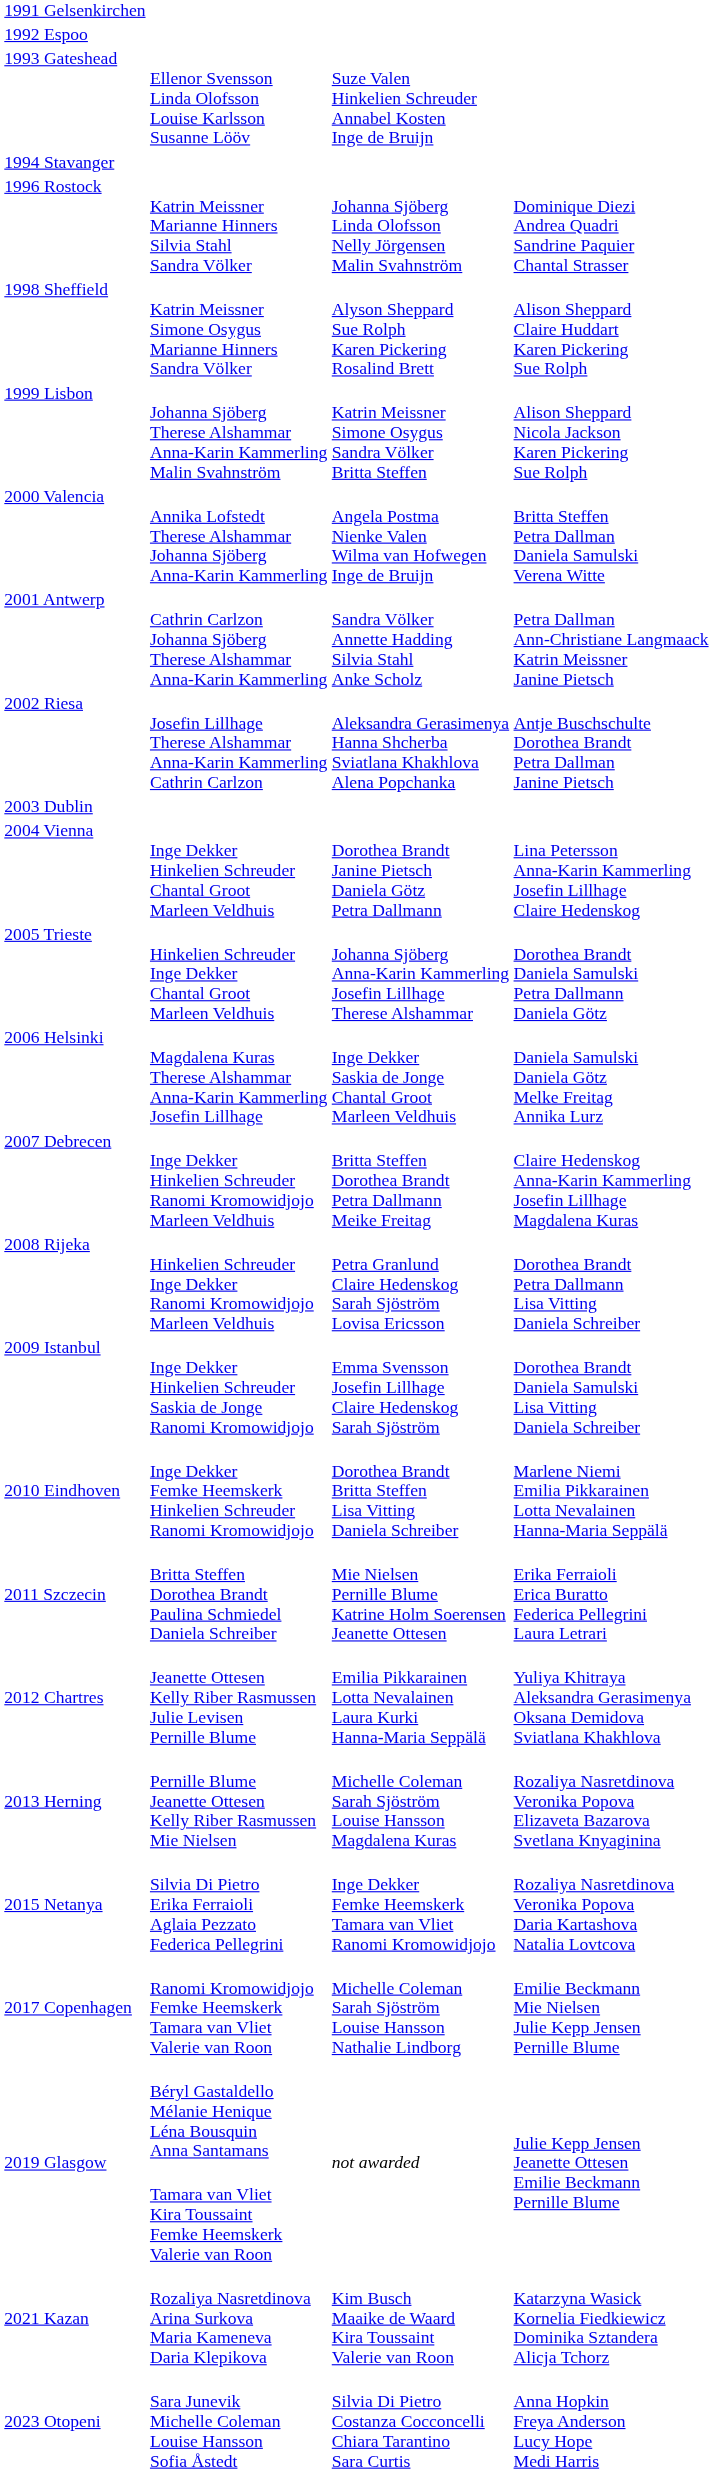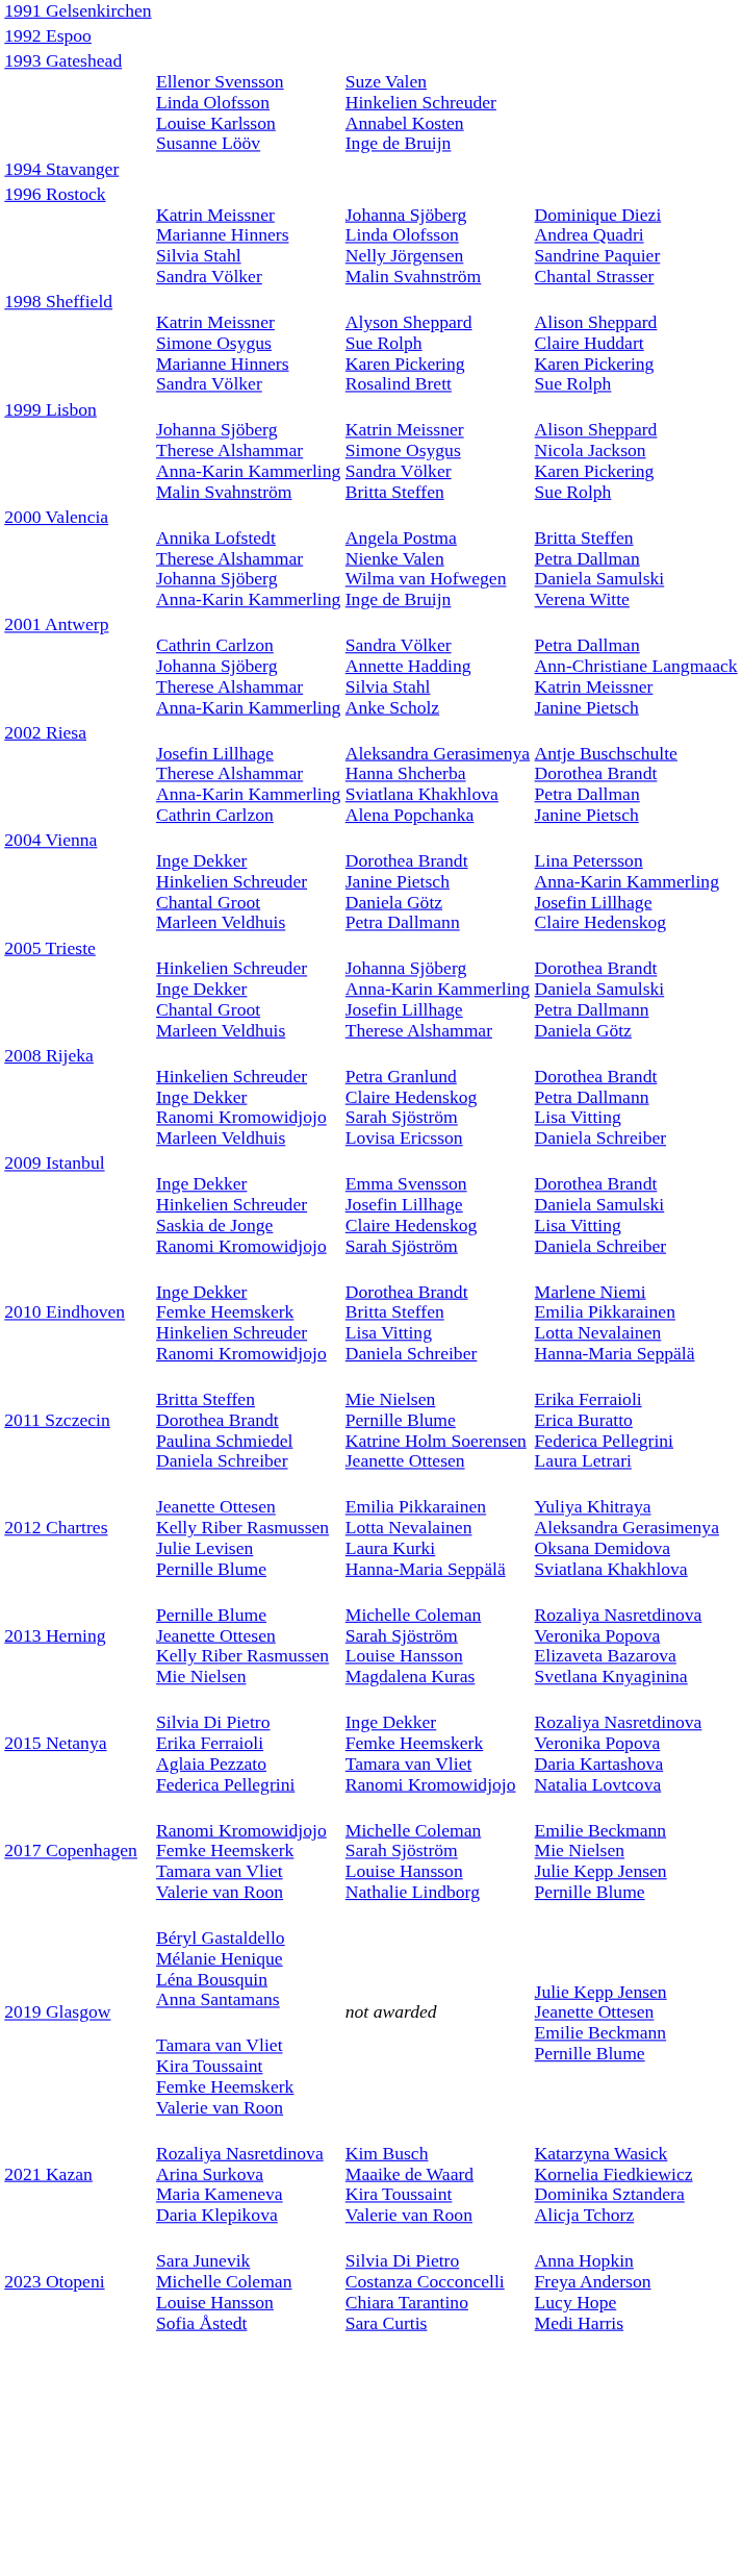 <table>
 <tr valign=top>
 <td><a href='#'>1991 Gelsenkirchen</a></td>
 <td></td>
 <td></td>
 <td></td>
 </tr>
 <tr valign=top>
 <td><a href='#'>1992 Espoo</a></td>
 <td></td>
 <td></td>
 <td></td>
 </tr>
 <tr valign=top>
 <td><a href='#'>1993 Gateshead</a></td>
 <td><br><a href='#'>Ellenor Svensson</a><br><a href='#'>Linda Olofsson</a><br><a href='#'>Louise Karlsson</a><br><a href='#'>Susanne Lööv</a></td>
 <td><br><a href='#'>Suze Valen</a><br><a href='#'>Hinkelien Schreuder</a><br><a href='#'>Annabel Kosten</a><br><a href='#'>Inge de Bruijn</a></td>
 <td></td>
 </tr>
 <tr valign=top>
 <td><a href='#'>1994 Stavanger</a></td>
 <td></td>
 <td></td>
 <td></td>
 </tr>
 <tr valign=top>
 <td><a href='#'>1996 Rostock</a></td>
 <td><br><a href='#'>Katrin Meissner</a><br><a href='#'>Marianne Hinners</a><br><a href='#'>Silvia Stahl</a><br><a href='#'>Sandra Völker</a></td>
 <td><br><a href='#'>Johanna Sjöberg</a><br><a href='#'>Linda Olofsson</a><br><a href='#'>Nelly Jörgensen</a><br><a href='#'>Malin Svahnström</a></td>
 <td><br><a href='#'>Dominique Diezi</a><br><a href='#'>Andrea Quadri</a><br><a href='#'>Sandrine Paquier</a><br><a href='#'>Chantal Strasser</a></td>
 </tr>
 <tr valign=top>
 <td><a href='#'>1998 Sheffield</a></td>
 <td><br><a href='#'>Katrin Meissner</a><br><a href='#'>Simone Osygus</a><br><a href='#'>Marianne Hinners</a><br><a href='#'>Sandra Völker</a></td>
 <td><br><a href='#'>Alyson Sheppard</a><br><a href='#'>Sue Rolph</a><br><a href='#'>Karen Pickering</a><br><a href='#'>Rosalind Brett</a></td>
 <td><br><a href='#'>Alison Sheppard</a><br><a href='#'>Claire Huddart</a><br><a href='#'>Karen Pickering</a><br><a href='#'>Sue Rolph</a></td>
 </tr>
 <tr valign=top>
 <td><a href='#'>1999 Lisbon</a></td>
 <td><br><a href='#'>Johanna Sjöberg</a><br><a href='#'>Therese Alshammar</a><br><a href='#'>Anna-Karin Kammerling</a><br><a href='#'>Malin Svahnström</a></td>
 <td><br><a href='#'>Katrin Meissner</a><br><a href='#'>Simone Osygus</a><br><a href='#'>Sandra Völker</a><br><a href='#'>Britta Steffen</a></td>
 <td><br><a href='#'>Alison Sheppard</a><br><a href='#'>Nicola Jackson</a><br><a href='#'>Karen Pickering</a><br><a href='#'>Sue Rolph</a></td>
 </tr>
 <tr valign=top>
 <td><a href='#'>2000 Valencia</a></td>
 <td><br><a href='#'>Annika Lofstedt</a><br><a href='#'>Therese Alshammar</a><br><a href='#'>Johanna Sjöberg</a><br><a href='#'>Anna-Karin Kammerling</a></td>
 <td><br><a href='#'>Angela Postma</a><br><a href='#'>Nienke Valen</a><br><a href='#'>Wilma van Hofwegen</a><br><a href='#'>Inge de Bruijn</a></td>
 <td><br><a href='#'>Britta Steffen</a><br><a href='#'>Petra Dallman</a><br><a href='#'>Daniela Samulski</a><br><a href='#'>Verena Witte</a></td>
 </tr>
 <tr valign=top>
 <td><a href='#'>2001 Antwerp</a></td>
 <td><br><a href='#'>Cathrin Carlzon</a><br><a href='#'>Johanna Sjöberg</a><br><a href='#'>Therese Alshammar</a><br><a href='#'>Anna-Karin Kammerling</a></td>
 <td><br><a href='#'>Sandra Völker</a><br><a href='#'>Annette Hadding</a><br><a href='#'>Silvia Stahl</a><br><a href='#'>Anke Scholz</a></td>
 <td><br><a href='#'>Petra Dallman</a><br><a href='#'>Ann-Christiane Langmaack</a><br><a href='#'>Katrin Meissner</a><br><a href='#'>Janine Pietsch</a></td>
 </tr>
 <tr valign=top>
 <td><a href='#'>2002 Riesa</a></td>
 <td><br><a href='#'>Josefin Lillhage</a><br><a href='#'>Therese Alshammar</a><br><a href='#'>Anna-Karin Kammerling</a><br><a href='#'>Cathrin Carlzon</a></td>
 <td><br><a href='#'>Aleksandra Gerasimenya</a><br><a href='#'>Hanna Shcherba</a><br><a href='#'>Sviatlana Khakhlova</a><br><a href='#'>Alena Popchanka</a></td>
 <td><br><a href='#'>Antje Buschschulte</a><br><a href='#'>Dorothea Brandt</a><br><a href='#'>Petra Dallman</a><br><a href='#'>Janine Pietsch</a></td>
 </tr>
 <tr valign=top>
-<td><a href='#'>2003 Dublin</a></td>
-<td></td>
-<td></td>
-<td></td>
-</tr>
-<tr valign=top>
 <td><a href='#'>2004 Vienna</a></td>
 <td><br><a href='#'>Inge Dekker</a><br><a href='#'>Hinkelien Schreuder</a><br><a href='#'>Chantal Groot</a><br><a href='#'>Marleen Veldhuis</a></td>
 <td><br><a href='#'>Dorothea Brandt</a><br><a href='#'>Janine Pietsch</a><br><a href='#'>Daniela Götz</a><br><a href='#'>Petra Dallmann</a></td>
 <td><br><a href='#'>Lina Petersson</a><br><a href='#'>Anna-Karin Kammerling</a><br><a href='#'>Josefin Lillhage</a><br><a href='#'>Claire Hedenskog</a></td>
 </tr>
 <tr valign=top>
 <td><a href='#'>2005 Trieste</a></td>
 <td><br><a href='#'>Hinkelien Schreuder</a><br><a href='#'>Inge Dekker</a><br><a href='#'>Chantal Groot</a><br><a href='#'>Marleen Veldhuis</a></td>
 <td><br><a href='#'>Johanna Sjöberg</a><br><a href='#'>Anna-Karin Kammerling</a><br><a href='#'>Josefin Lillhage</a><br><a href='#'>Therese Alshammar</a></td>
 <td><br><a href='#'>Dorothea Brandt</a><br><a href='#'>Daniela Samulski</a><br><a href='#'>Petra Dallmann</a><br><a href='#'>Daniela Götz</a></td>
-</tr>
-<tr valign=top>
-<td><a href='#'>2006 Helsinki</a></td>
-<td><br><a href='#'>Magdalena Kuras</a><br> <a href='#'>Therese Alshammar</a><br> <a href='#'>Anna-Karin Kammerling</a><br> <a href='#'>Josefin Lillhage</a></td>
-<td><br><a href='#'>Inge Dekker</a><br> <a href='#'>Saskia de Jonge</a><br> <a href='#'>Chantal Groot</a><br> <a href='#'>Marleen Veldhuis</a></td>
-<td><br><a href='#'>Daniela Samulski</a><br> <a href='#'>Daniela Götz</a><br> <a href='#'>Melke Freitag</a><br> <a href='#'>Annika Lurz</a></td>
-</tr>
-<tr valign=top>
-<td><a href='#'>2007 Debrecen</a></td>
-<td><br><a href='#'>Inge Dekker</a><br><a href='#'>Hinkelien Schreuder</a><br><a href='#'>Ranomi Kromowidjojo</a><br><a href='#'>Marleen Veldhuis</a></td>
-<td><br><a href='#'>Britta Steffen</a><br><a href='#'>Dorothea Brandt</a><br><a href='#'>Petra Dallmann</a><br><a href='#'>Meike Freitag</a></td>
-<td><br><a href='#'>Claire Hedenskog</a><br><a href='#'>Anna-Karin Kammerling</a><br><a href='#'>Josefin Lillhage</a><br><a href='#'>Magdalena Kuras</a></td>
 </tr>
 <tr valign=top>
 <td><a href='#'>2008 Rijeka</a></td>
 <td><br><a href='#'>Hinkelien Schreuder</a><br><a href='#'>Inge Dekker</a><br><a href='#'>Ranomi Kromowidjojo</a><br><a href='#'>Marleen Veldhuis</a></td>
 <td><br><a href='#'>Petra Granlund</a><br><a href='#'>Claire Hedenskog</a><br><a href='#'>Sarah Sjöström</a><br><a href='#'>Lovisa Ericsson</a></td>
 <td><br><a href='#'>Dorothea Brandt</a><br><a href='#'>Petra Dallmann</a><br><a href='#'>Lisa Vitting</a><br><a href='#'>Daniela Schreiber</a></td>
 </tr>
 <tr valign=top>
 <td><a href='#'>2009 Istanbul</a></td>
 <td><br><a href='#'>Inge Dekker</a><br><a href='#'>Hinkelien Schreuder</a><br><a href='#'>Saskia de Jonge</a><br><a href='#'>Ranomi Kromowidjojo</a></td>
 <td><br><a href='#'>Emma Svensson</a><br><a href='#'>Josefin Lillhage</a><br><a href='#'>Claire Hedenskog</a><br><a href='#'>Sarah Sjöström</a></td>
 <td><br><a href='#'>Dorothea Brandt</a><br><a href='#'>Daniela Samulski</a><br><a href='#'>Lisa Vitting</a><br><a href='#'>Daniela Schreiber</a></td>
 </tr>
 <tr>
 <td><a href='#'>2010 Eindhoven</a></td>
 <td><br><a href='#'>Inge Dekker</a><br><a href='#'>Femke Heemskerk</a><br><a href='#'>Hinkelien Schreuder</a><br><a href='#'>Ranomi Kromowidjojo</a></td>
 <td><br><a href='#'>Dorothea Brandt</a><br><a href='#'>Britta Steffen</a><br><a href='#'>Lisa Vitting</a><br><a href='#'>Daniela Schreiber</a></td>
 <td><br><a href='#'>Marlene Niemi</a><br><a href='#'>Emilia Pikkarainen</a><br><a href='#'>Lotta Nevalainen</a><br><a href='#'>Hanna-Maria Seppälä</a></td>
 </tr>
 <tr>
 <td><a href='#'>2011 Szczecin</a></td>
 <td><br><a href='#'>Britta Steffen</a><br><a href='#'>Dorothea Brandt</a><br><a href='#'>Paulina Schmiedel</a><br><a href='#'>Daniela Schreiber</a></td>
 <td><br><a href='#'>Mie Nielsen</a><br><a href='#'>Pernille Blume</a><br><a href='#'>Katrine Holm Soerensen</a><br><a href='#'>Jeanette Ottesen</a></td>
 <td><br><a href='#'>Erika Ferraioli</a><br><a href='#'>Erica Buratto</a><br><a href='#'>Federica Pellegrini</a><br><a href='#'>Laura Letrari</a></td>
 </tr>
 <tr>
 <td><a href='#'>2012 Chartres</a></td>
 <td><br><a href='#'>Jeanette Ottesen</a><br><a href='#'>Kelly Riber Rasmussen</a><br><a href='#'>Julie Levisen</a><br><a href='#'>Pernille Blume</a></td>
 <td><br><a href='#'>Emilia Pikkarainen</a><br><a href='#'>Lotta Nevalainen</a><br><a href='#'>Laura Kurki</a><br><a href='#'>Hanna-Maria Seppälä</a></td>
 <td><br><a href='#'>Yuliya Khitraya</a><br><a href='#'>Aleksandra Gerasimenya</a><br><a href='#'>Oksana Demidova</a><br><a href='#'>Sviatlana Khakhlova</a></td>
 </tr>
 <tr>
 <td><a href='#'>2013 Herning</a></td>
 <td><br><a href='#'>Pernille Blume</a><br><a href='#'>Jeanette Ottesen</a><br><a href='#'>Kelly Riber Rasmussen</a><br><a href='#'>Mie Nielsen</a></td>
 <td><br><a href='#'>Michelle Coleman</a><br><a href='#'>Sarah Sjöström</a><br><a href='#'>Louise Hansson</a><br><a href='#'>Magdalena Kuras</a></td>
 <td><br><a href='#'>Rozaliya Nasretdinova</a><br><a href='#'>Veronika Popova</a><br><a href='#'>Elizaveta Bazarova</a><br><a href='#'>Svetlana Knyaginina</a></td>
 </tr>
 <tr>
 <td><a href='#'>2015 Netanya</a></td>
 <td><br><a href='#'>Silvia Di Pietro</a><br><a href='#'>Erika Ferraioli</a><br><a href='#'>Aglaia Pezzato</a><br><a href='#'>Federica Pellegrini</a></td>
 <td><br><a href='#'>Inge Dekker</a><br><a href='#'>Femke Heemskerk</a><br><a href='#'>Tamara van Vliet</a><br><a href='#'>Ranomi Kromowidjojo</a></td>
 <td><br><a href='#'>Rozaliya Nasretdinova</a><br><a href='#'>Veronika Popova</a><br><a href='#'>Daria Kartashova</a><br><a href='#'>Natalia Lovtcova</a></td>
 </tr>
 <tr>
 <td><a href='#'>2017 Copenhagen</a></td>
 <td><br><a href='#'>Ranomi Kromowidjojo</a><br><a href='#'>Femke Heemskerk</a><br><a href='#'>Tamara van Vliet</a><br><a href='#'>Valerie van Roon</a></td>
 <td><br><a href='#'>Michelle Coleman</a><br><a href='#'>Sarah Sjöström</a><br><a href='#'>Louise Hansson</a><br><a href='#'>Nathalie Lindborg</a></td>
 <td><br><a href='#'>Emilie Beckmann</a><br><a href='#'>Mie Nielsen</a><br><a href='#'>Julie Kepp Jensen</a><br><a href='#'>Pernille Blume</a></td>
 </tr>
 <tr>
 <td rowspan=2><a href='#'>2019 Glasgow</a></td>
 <td><br><a href='#'>Béryl Gastaldello</a><br><a href='#'>Mélanie Henique</a><br><a href='#'>Léna Bousquin</a><br><a href='#'>Anna Santamans</a></td>
 <td rowspan=2><em>not awarded</em></td>
 <td rowspan=2><br><a href='#'>Julie Kepp Jensen</a><br><a href='#'>Jeanette Ottesen</a><br><a href='#'>Emilie Beckmann</a><br><a href='#'>Pernille Blume</a></td>
 </tr>
 <tr>
 <td><br><a href='#'>Tamara van Vliet</a><br><a href='#'>Kira Toussaint</a><br><a href='#'>Femke Heemskerk</a><br><a href='#'>Valerie van Roon</a></td>
 </tr>
 <tr>
 <td><a href='#'>2021 Kazan</a></td>
 <td><br><a href='#'>Rozaliya Nasretdinova</a><br><a href='#'>Arina Surkova</a><br><a href='#'>Maria Kameneva</a><br><a href='#'>Daria Klepikova</a></td>
 <td><br><a href='#'>Kim Busch</a><br><a href='#'>Maaike de Waard</a><br><a href='#'>Kira Toussaint</a><br><a href='#'>Valerie van Roon</a></td>
 <td><br><a href='#'>Katarzyna Wasick</a><br><a href='#'>Kornelia Fiedkiewicz</a><br><a href='#'>Dominika Sztandera</a><br><a href='#'>Alicja Tchorz</a></td>
 </tr>
 <tr>
 <td><a href='#'>2023 Otopeni</a></td>
 <td><br><a href='#'>Sara Junevik</a><br><a href='#'>Michelle Coleman</a><br><a href='#'>Louise Hansson</a><br><a href='#'>Sofia Åstedt</a></td>
 <td><br><a href='#'>Silvia Di Pietro</a><br><a href='#'>Costanza Cocconcelli </a><br><a href='#'>Chiara Tarantino</a><br><a href='#'>Sara Curtis</a></td>
 <td><br><a href='#'>Anna Hopkin</a><br><a href='#'>Freya Anderson</a><br><a href='#'>Lucy Hope</a><br><a href='#'>Medi Harris</a></td>
 </tr>
 </table>
